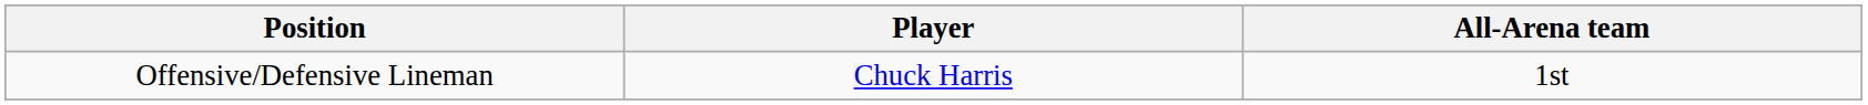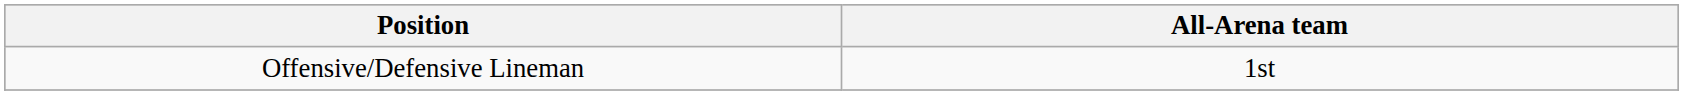 <table class="wikitable sortable">
 <tr>
 <th bgcolor="#DDDDFF" width="20%">Position</th>
-<th bgcolor="#DDDDFF" width="20%">Player</th>
 <th bgcolor="#DDDDFF" width="20%">All-Arena team</th>
 </tr>
 <tr align="center">
 <td>Offensive/Defensive Lineman</td>
-<td><a href='#'>Chuck Harris</a></td>
 <td>1st</td>
 </tr>
 </table>
